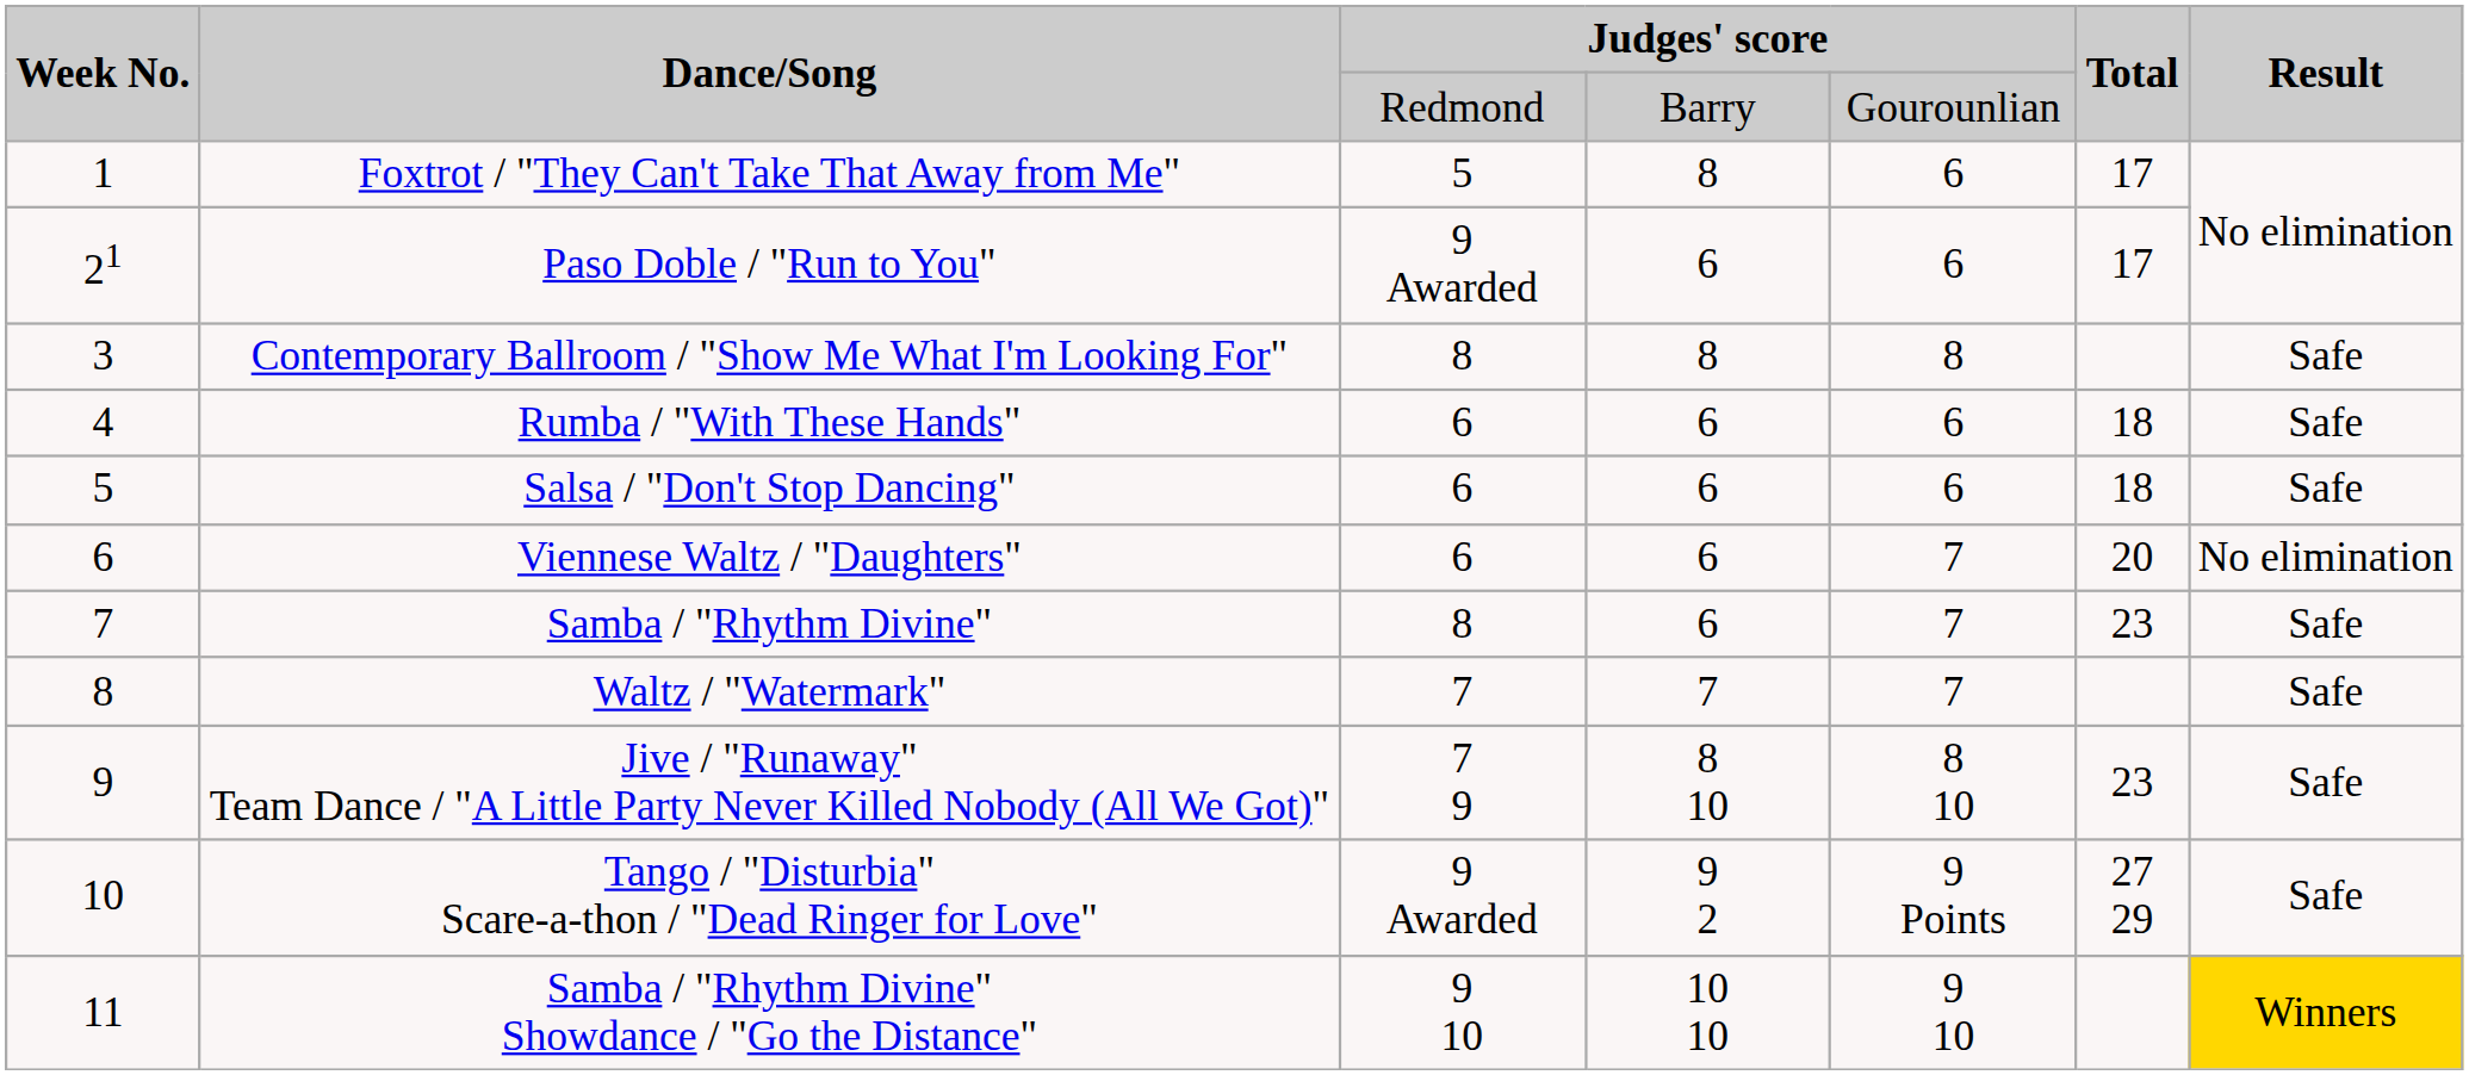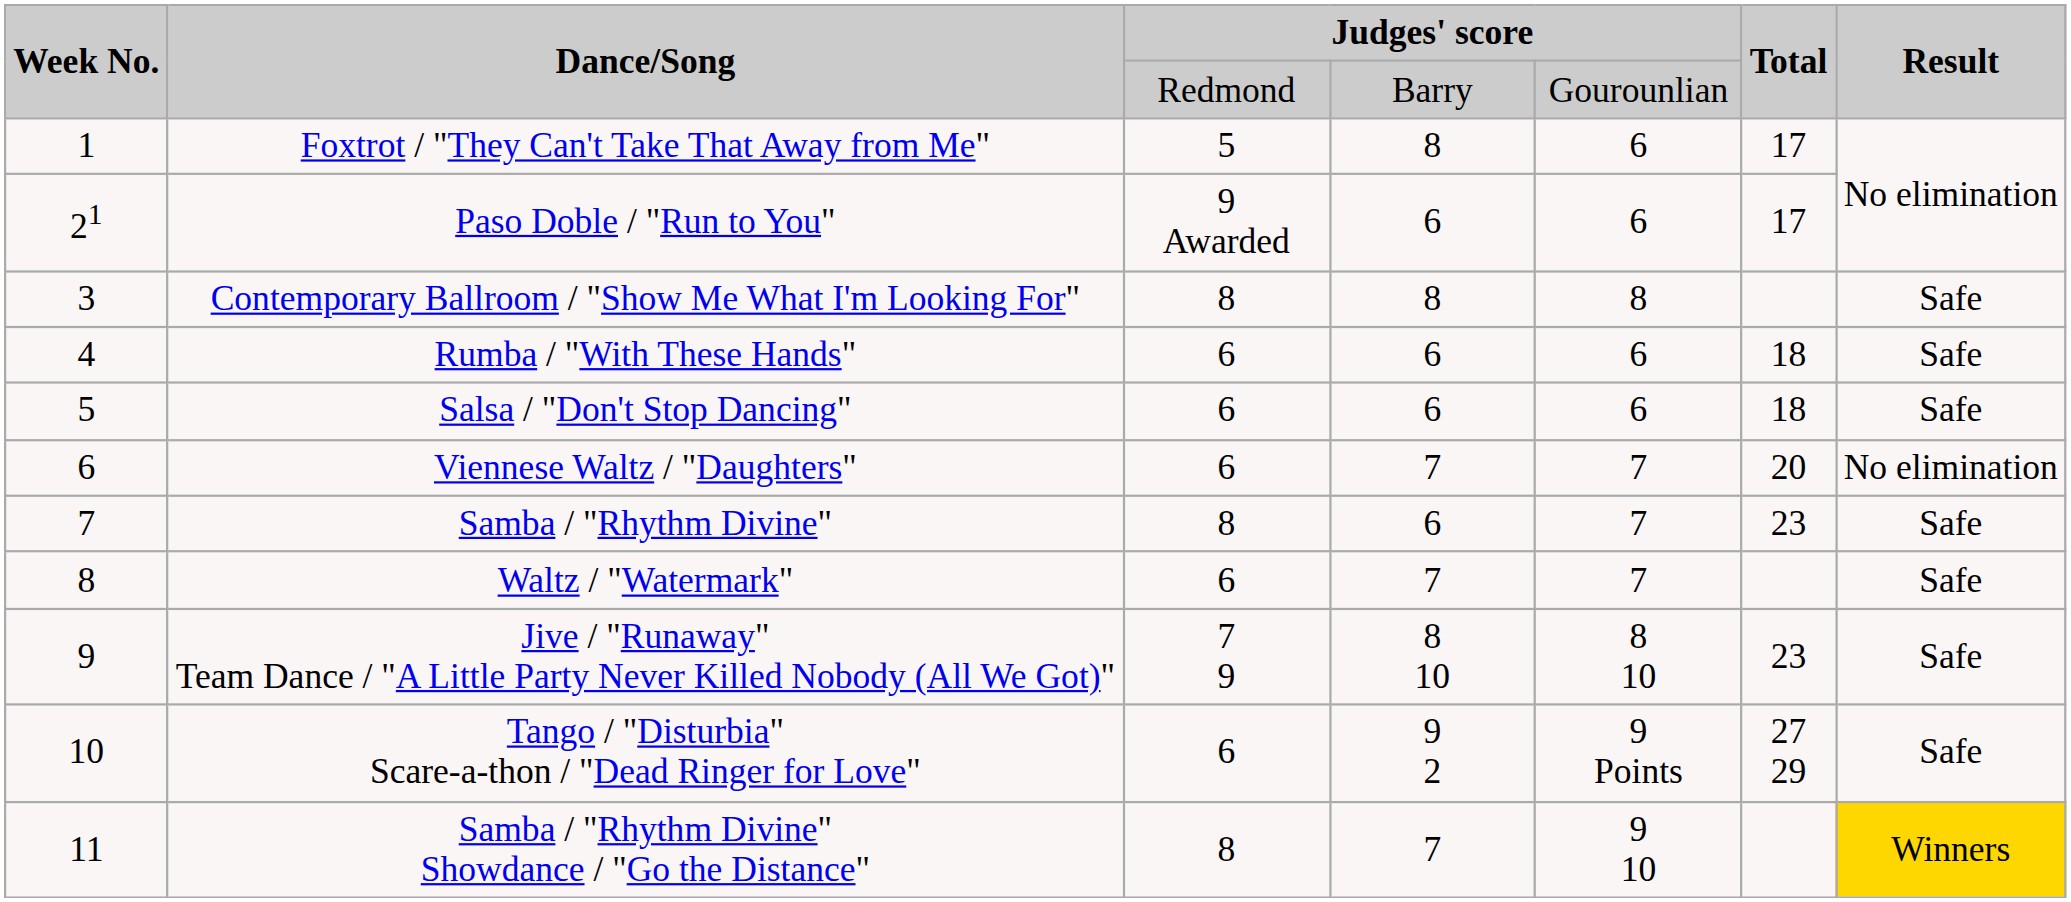 <table class="wikitable collapsible">
 <tr>
 <th rowspan="2" style="background:#ccc; text-align:Center;"><strong>Week No.</strong></th>
 <th rowspan="2" style="background:#ccc; text-align:Center;"><strong>Dance/Song</strong></th>
 <th colspan="3" style="background:#ccc; text-align:Center;"><strong>Judges' score</strong></th>
 <th rowspan="2" style="background:#ccc; text-align:Center;"><strong>Total</strong></th>
 <th rowspan="2" style="background:#ccc; text-align:Center;"><strong>Result</strong></th>
 </tr>
 <tr style="text-align:center; background:#ccc;">
 <td style="width:10%; ">Redmond</td>
 <td style="width:10%; ">Barry</td>
 <td style="width:10%; ">Gourounlian</td>
 </tr>
 <tr style="text-align:center; background:#faf6f6;">
 <td>1</td>
 <td><a href='#'>Foxtrot</a> / "<a href='#'>They Can't Take That Away from Me</a>"</td>
 <td>5</td>
 <td>8</td>
 <td>6</td>
 <td>17</td>
 <td rowspan="2">No elimination</td>
 </tr>
 <tr style="text-align:center; background:#faf6f6;">
 <td>2<sup>1</sup></td>
 <td><a href='#'>Paso Doble</a> / "<a href='#'>Run to You</a>"</td>
 <td>9<br>Awarded</td>
 <td>6</td>
 <td>6</td>
 <td>17</td>
 </tr>
 <tr style="text-align:center; background:#faf6f6;">
 <td>3</td>
 <td><a href='#'>Contemporary Ballroom</a> / "<a href='#'>Show Me What I'm Looking For</a>"</td>
 <td>8</td>
 <td>8</td>
 <td>8</td>
 <td></td>
 <td>Safe</td>
 </tr>
 <tr style="text-align:center; background:#faf6f6;">
 <td>4</td>
 <td><a href='#'>Rumba</a> / "<a href='#'>With These Hands</a>"</td>
 <td>6</td>
 <td>6</td>
 <td>6</td>
 <td>18</td>
 <td>Safe</td>
 </tr>
 <tr style="text-align:center; background:#faf6f6;">
 <td>5</td>
 <td><a href='#'>Salsa</a> / "<a href='#'>Don't Stop Dancing</a>"</td>
 <td>6</td>
 <td>6</td>
 <td>6</td>
 <td>18</td>
 <td>Safe</td>
 </tr>
 <tr style="text-align:center; background:#faf6f6;">
 <td>6</td>
 <td><a href='#'>Viennese Waltz</a> / "<a href='#'>Daughters</a>"</td>
 <td>6</td>
-<td>6</td>
+<td>7</td>
 <td>7</td>
 <td>20</td>
 <td>No elimination</td>
 </tr>
 <tr style="text-align:center; background:#faf6f6;">
 <td>7</td>
 <td><a href='#'>Samba</a> / "<a href='#'>Rhythm Divine</a>"</td>
 <td>8</td>
 <td>6</td>
 <td>7</td>
 <td>23</td>
 <td>Safe</td>
 </tr>
 <tr style="text-align:center; background:#faf6f6;">
 <td>8</td>
 <td><a href='#'>Waltz</a> / "<a href='#'>Watermark</a>"</td>
-<td>7</td>
+<td>6</td>
 <td>7</td>
 <td>7</td>
 <td></td>
 <td>Safe</td>
 </tr>
 <tr style="text-align:center; background:#faf6f6;">
 <td>9</td>
 <td><a href='#'>Jive</a> / "<a href='#'>Runaway</a>"<br>Team Dance / "<a href='#'>A Little Party Never Killed Nobody (All We Got)</a>"</td>
 <td>7<br>9</td>
 <td>8<br>10</td>
 <td>8<br>10</td>
 <td>23<br></td>
 <td>Safe</td>
 </tr>
 <tr style="text-align:center; background:#faf6f6;">
 <td>10</td>
 <td><a href='#'>Tango</a> / "<a href='#'>Disturbia</a>"<br>Scare-a-thon / "<a href='#'>Dead Ringer for Love</a>"</td>
-<td>9<br>Awarded</td>
+<td>6</td>
 <td>9<br>2</td>
 <td>9<br>Points</td>
 <td>27<br>29</td>
 <td>Safe</td>
 </tr>
 <tr style="text-align:center; background:#faf6f6;">
 <td>11</td>
 <td><a href='#'>Samba</a> / "<a href='#'>Rhythm Divine</a>"<br><a href='#'>Showdance</a> / "<a href='#'>Go the Distance</a>"</td>
-<td>9<br>10</td>
-<td>10<br>10</td>
+<td>8</td>
+<td>7</td>
 <td>9<br>10</td>
 <td><br></td>
 <td rowspan="2" style="background:gold;">Winners</td>
 </tr>
 </table>
